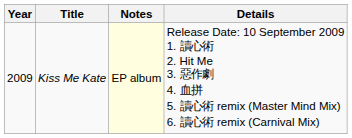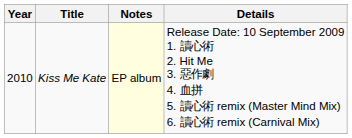 <table class="wikitable" style="font-size: 95%;">
 <tr>
 <th>Year</th>
 <th>Title</th>
 <th>Notes</th>
 <th>Details</th>
 </tr>
 <tr>
-<td>2009</td>
+<td>2010</td>
 <td><em>Kiss Me Kate</em></td>
 <td style="background: lightyellow;">EP album</td>
 <td>Release Date: 10 September 2009<br>1. 讀心術<br>2. Hit Me<br>3. 惡作劇<br>4. 血拼<br>5. 讀心術 remix (Master Mind Mix)<br>6. 讀心術 remix (Carnival Mix)</td>
 </tr>
 </table>
